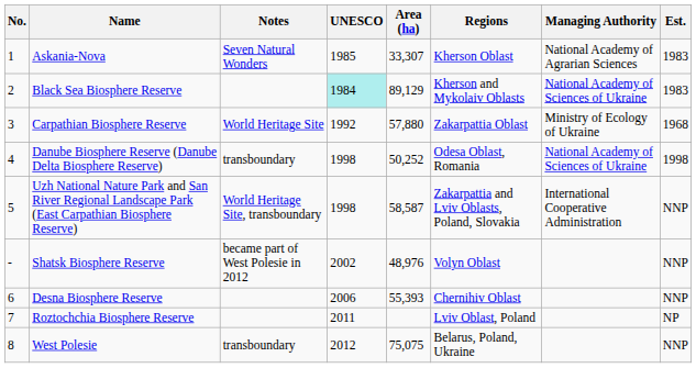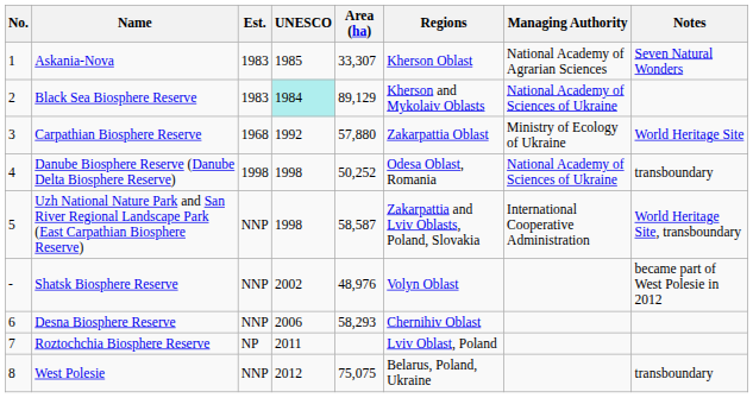 <table class="wikitable sortable">
 <tr>
 <th>No.</th>
 <th>Name</th>
-<th>Notes</th>
+<th>Est.</th>
 <th>UNESCO</th>
 <th>Area (<a href='#'>ha</a>)</th>
 <th>Regions</th>
 <th>Managing Authority</th>
-<th>Est.</th>
+<th>Notes</th>
 </tr>
 <tr>
 <td>1</td>
 <td><a href='#'>Askania-Nova</a></td>
-<td><a href='#'>Seven Natural Wonders</a></td>
+<td>1983</td>
 <td>1985</td>
 <td>33,307</td>
 <td><a href='#'>Kherson Oblast</a></td>
 <td>National Academy of Agrarian Sciences</td>
-<td>1983</td>
+<td><a href='#'>Seven Natural Wonders</a></td>
 </tr>
 <tr>
 <td>2</td>
 <td><a href='#'>Black Sea Biosphere Reserve</a></td>
-<td></td>
+<td>1983</td>
 <td style="background: paleturquoise;">1984</td>
 <td>89,129</td>
 <td><a href='#'>Kherson</a> and <a href='#'>Mykolaiv Oblasts</a></td>
 <td><a href='#'>National Academy of Sciences of Ukraine</a></td>
-<td>1983</td>
+<td></td>
 </tr>
 <tr>
 <td>3</td>
 <td><a href='#'>Carpathian Biosphere Reserve</a></td>
-<td><a href='#'>World Heritage Site</a></td>
+<td>1968</td>
 <td>1992</td>
 <td>57,880</td>
 <td><a href='#'>Zakarpattia Oblast</a></td>
 <td>Ministry of Ecology of Ukraine</td>
-<td>1968</td>
+<td><a href='#'>World Heritage Site</a></td>
 </tr>
 <tr>
 <td>4</td>
 <td><a href='#'>Danube Biosphere Reserve</a> (<a href='#'>Danube Delta Biosphere Reserve</a>)</td>
-<td>transboundary</td>
+<td>1998</td>
 <td>1998</td>
 <td>50,252</td>
 <td><a href='#'>Odesa Oblast</a>, Romania</td>
 <td><a href='#'>National Academy of Sciences of Ukraine</a></td>
-<td>1998</td>
+<td>transboundary</td>
 </tr>
 <tr>
 <td>5</td>
 <td><a href='#'>Uzh National Nature Park</a> and <a href='#'>San River Regional Landscape Park</a> (<a href='#'>East Carpathian Biosphere Reserve</a>)</td>
-<td><a href='#'>World Heritage Site</a>, transboundary</td>
+<td>NNP</td>
 <td>1998</td>
 <td>58,587</td>
 <td><a href='#'>Zakarpattia</a> and <a href='#'>Lviv Oblasts</a>, Poland, Slovakia</td>
 <td>International Cooperative Administration</td>
-<td>NNP</td>
+<td><a href='#'>World Heritage Site</a>, transboundary</td>
 </tr>
 <tr>
 <td>-</td>
 <td><a href='#'>Shatsk Biosphere Reserve</a></td>
-<td>became part of West Polesie in 2012</td>
+<td>NNP</td>
 <td>2002</td>
 <td>48,976</td>
 <td><a href='#'>Volyn Oblast</a></td>
 <td></td>
-<td>NNP</td>
+<td>became part of West Polesie in 2012</td>
 </tr>
 <tr>
 <td>6</td>
 <td><a href='#'>Desna Biosphere Reserve</a></td>
-<td></td>
+<td>NNP</td>
 <td>2006</td>
-<td>55,393</td>
+<td>58,293</td>
 <td><a href='#'>Chernihiv Oblast</a></td>
 <td></td>
-<td>NNP</td>
+<td></td>
 </tr>
 <tr>
 <td>7</td>
 <td><a href='#'>Roztochchia Biosphere Reserve</a></td>
-<td></td>
+<td>NP</td>
 <td>2011</td>
 <td></td>
 <td><a href='#'>Lviv Oblast</a>, Poland</td>
 <td></td>
-<td>NP</td>
+<td></td>
 </tr>
 <tr>
 <td>8</td>
 <td><a href='#'>West Polesie</a></td>
-<td>transboundary</td>
+<td>NNP</td>
 <td>2012</td>
 <td>75,075</td>
 <td>Belarus, Poland, Ukraine</td>
 <td></td>
-<td>NNP</td>
+<td>transboundary</td>
 </tr>
 </table>
